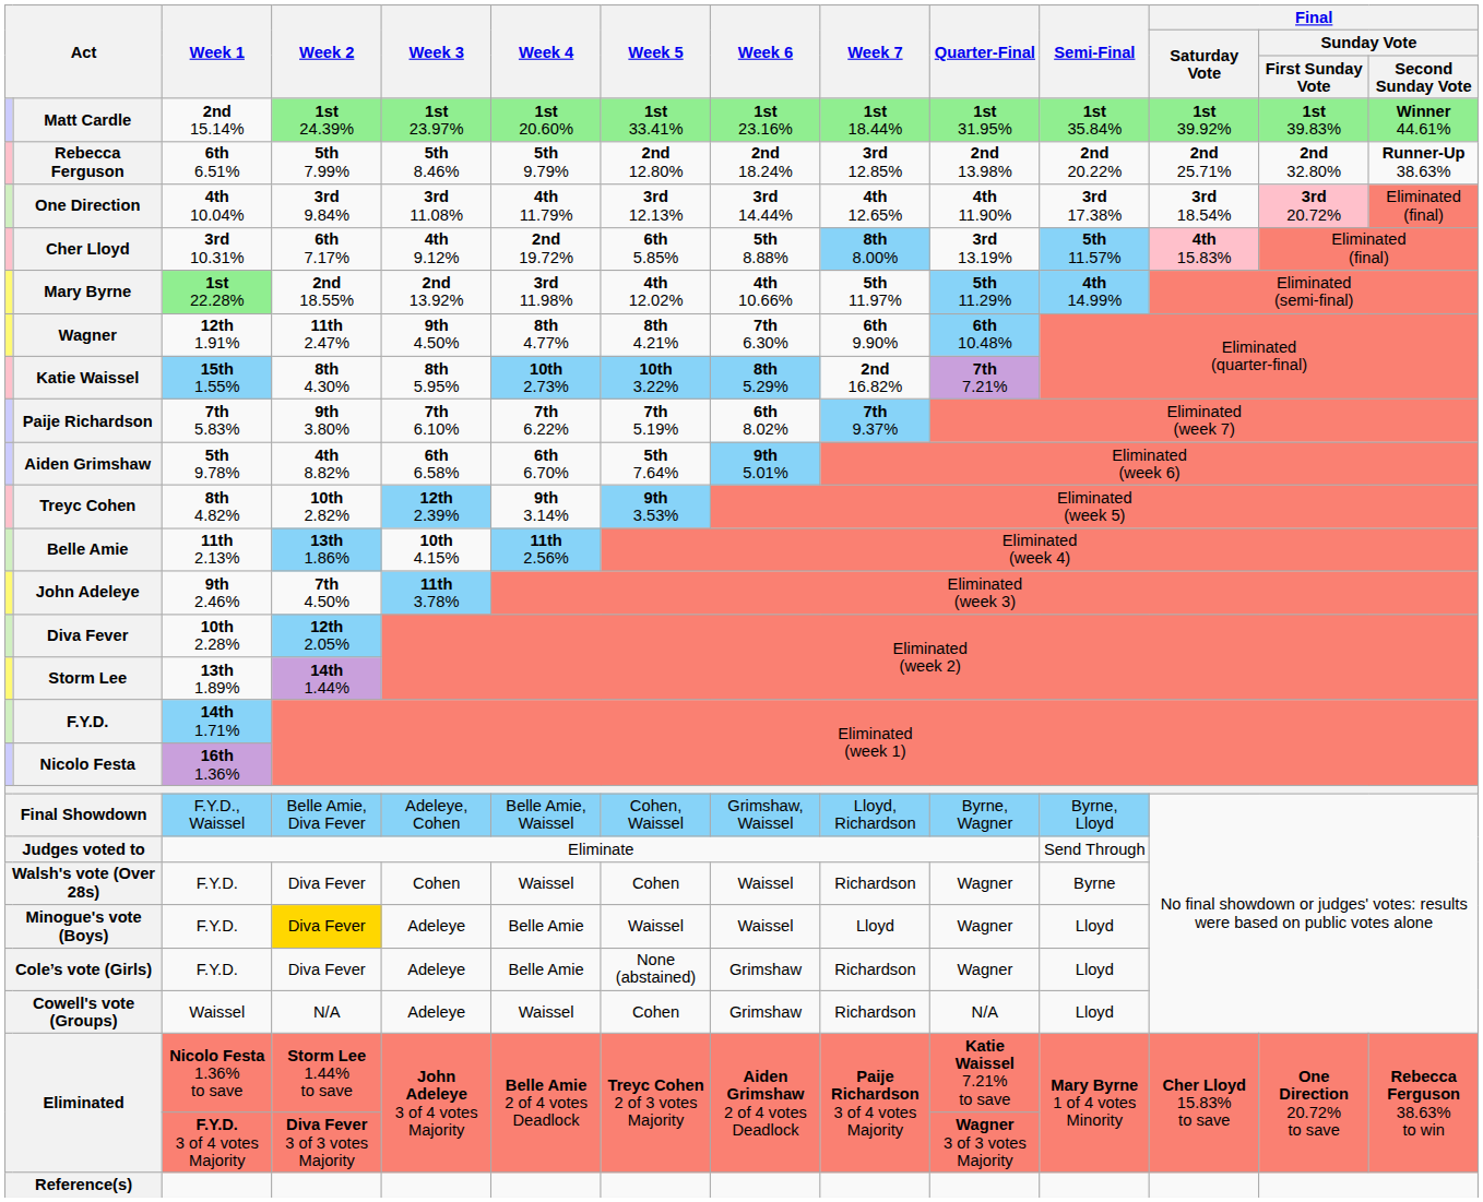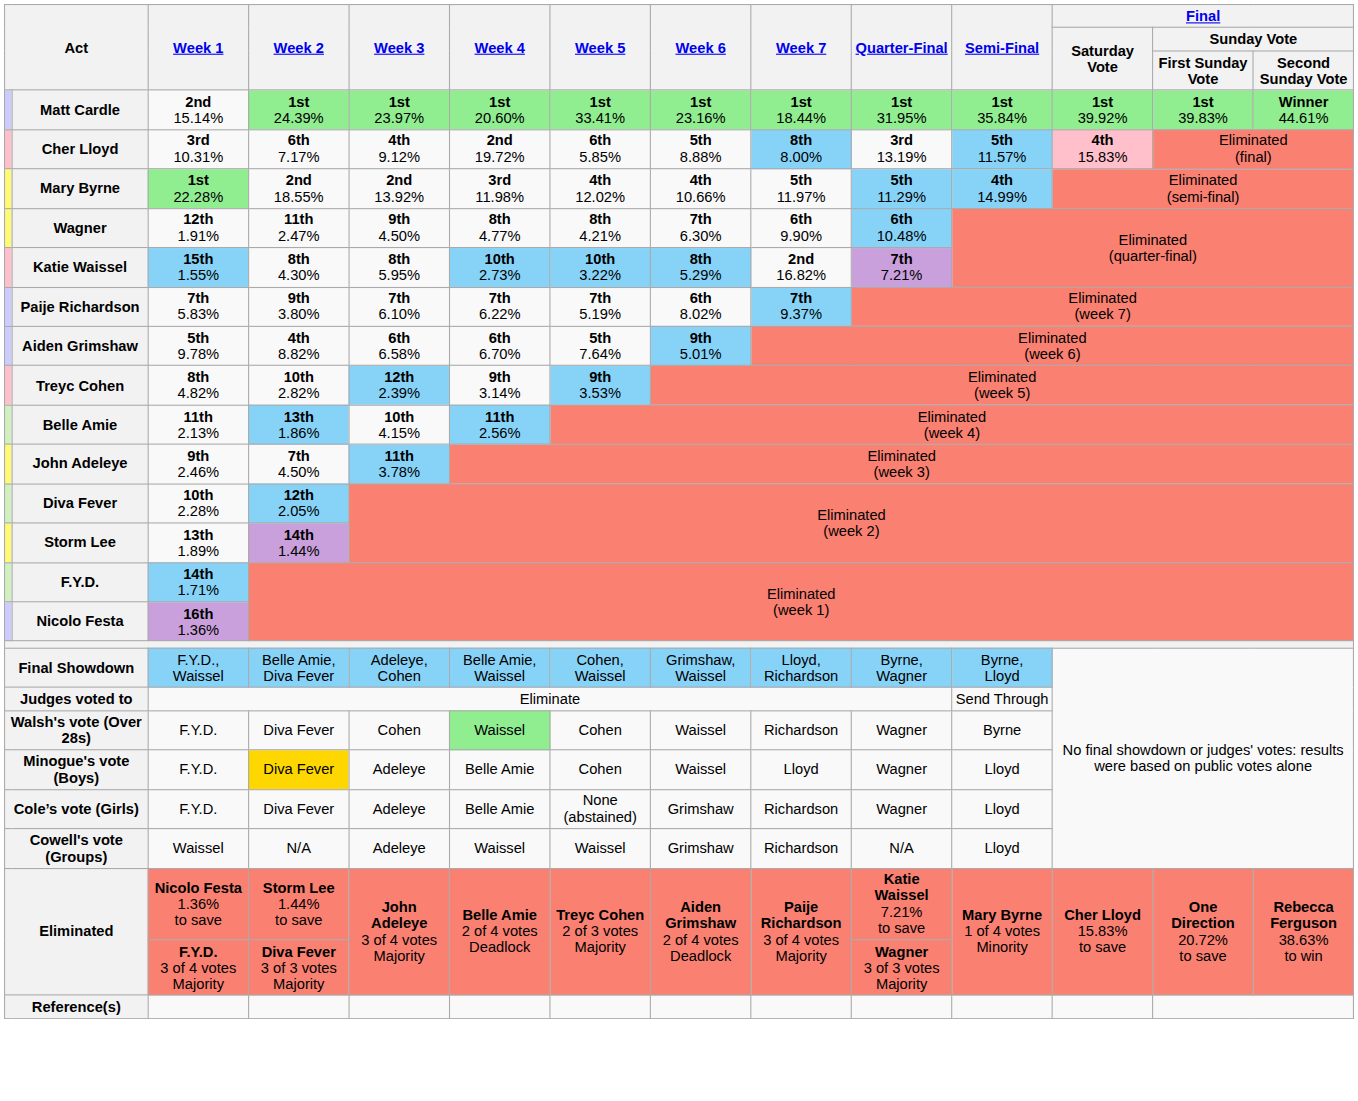 <table class="wikitable" style="text-align:center; font-size:85%">
 <tr>
 <th style="width:10%" rowspan="3" scope="col" colspan=2>Act</th>
 <th style="width:7%" rowspan="3" scope="col"><a href='#'>Week 1</a></th>
 <th style="width:7%" rowspan="3" scope="col"><a href='#'>Week 2</a></th>
 <th style="width:7%" rowspan="3" scope="col"><a href='#'>Week 3</a></th>
 <th style="width:7%" rowspan="3" scope="col"><a href='#'>Week 4</a></th>
 <th style="width:7%" rowspan="3" scope="col"><a href='#'>Week 5</a></th>
 <th style="width:7%" rowspan="3" scope="col"><a href='#'>Week 6</a></th>
 <th style="width:7%" rowspan="3" scope="col"><a href='#'>Week 7</a></th>
 <th style="width:7%" rowspan="3" scope="col"><a href='#'>Quarter-Final</a></th>
 <th style="width:7%" rowspan="3" scope="col"><a href='#'>Semi-Final</a></th>
 <th colspan="3"><a href='#'>Final</a></th>
 </tr>
 <tr>
 <th style="width:7%" rowspan="2">Saturday Vote</th>
 <th style="width:7%" colspan="2">Sunday Vote</th>
 </tr>
 <tr>
 <th style="width:7%">First Sunday Vote</th>
 <th style="width:7%">Second Sunday Vote</th>
 </tr>
 <tr>
 <th style="background:#ccf"></th>
 <th scope="row">Matt Cardle</th>
 <td><strong>2nd</strong><br>15.14%</td>
 <td style="background:lightgreen"><strong>1st</strong><br>24.39%</td>
 <td style="background:lightgreen"><strong>1st</strong><br>23.97%</td>
 <td style="background:lightgreen"><strong>1st</strong><br>20.60%</td>
 <td style="background:lightgreen"><strong>1st</strong><br>33.41%</td>
 <td style="background:lightgreen"><strong>1st</strong><br>23.16%</td>
 <td style="background:lightgreen"><strong>1st</strong><br>18.44%</td>
 <td style="background:lightgreen"><strong>1st</strong><br>31.95%</td>
 <td style="background:lightgreen"><strong>1st</strong><br>35.84%</td>
 <td style="background:lightgreen"><strong>1st</strong><br>39.92%</td>
 <td style="background:lightgreen"><strong>1st</strong><br>39.83%</td>
 <td style="background:lightgreen"><strong>Winner</strong><br>44.61%</td>
-</tr>
-<tr>
-<th style="background:pink"></th>
-<th scope="row">Rebecca Ferguson</th>
-<td><strong>6th</strong><br>6.51%</td>
-<td><strong>5th</strong><br>7.99%</td>
-<td><strong>5th</strong><br>8.46%</td>
-<td><strong>5th</strong><br>9.79%</td>
-<td><strong>2nd</strong><br>12.80%</td>
-<td><strong>2nd</strong><br>18.24%</td>
-<td><strong>3rd</strong><br>12.85%</td>
-<td><strong>2nd</strong><br>13.98%</td>
-<td><strong>2nd</strong><br>20.22%</td>
-<td><strong>2nd</strong><br>25.71%</td>
-<td><strong>2nd</strong><br>32.80%</td>
-<td><strong>Runner-Up</strong><br>38.63%</td>
-</tr>
-<tr>
-<th style="background:#d0f0c0"></th>
-<th scope="row">One Direction</th>
-<td><strong>4th</strong><br>10.04%</td>
-<td><strong>3rd</strong><br>9.84%</td>
-<td><strong>3rd</strong><br>11.08%</td>
-<td><strong>4th</strong><br>11.79%</td>
-<td><strong>3rd</strong><br>12.13%</td>
-<td><strong>3rd</strong><br>14.44%</td>
-<td><strong>4th</strong><br>12.65%</td>
-<td><strong>4th</strong><br>11.90%</td>
-<td><strong>3rd</strong><br>17.38%</td>
-<td><strong>3rd</strong><br>18.54%</td>
-<td style="background:pink"><strong>3rd</strong><br>20.72%</td>
-<td style="background:salmon">Eliminated<br>(final)</td>
 </tr>
 <tr>
 <th style="background:pink"></th>
 <th scope="row">Cher Lloyd</th>
 <td><strong>3rd</strong><br> 10.31%</td>
 <td><strong>6th</strong><br>7.17%</td>
 <td><strong>4th</strong><br>9.12%</td>
 <td><strong>2nd</strong><br>19.72%</td>
 <td><strong>6th</strong><br>5.85%</td>
 <td><strong>5th</strong><br>8.88%</td>
 <td style="background:#87D3F8"><strong>8th</strong><br>8.00%</td>
 <td><strong>3rd</strong><br>13.19%</td>
 <td style="background:#87D3F8"><strong>5th</strong><br>11.57%</td>
 <td style="background:pink"><strong>4th </strong><br>15.83%</td>
 <td colspan="2" style="background:salmon">Eliminated<br>(final)</td>
 </tr>
 <tr>
 <th style="background:#fffa73"></th>
 <th scope="row">Mary Byrne</th>
 <td style="background:lightgreen"><strong>1st</strong><br>22.28%</td>
 <td><strong>2nd</strong><br>18.55%</td>
 <td><strong>2nd</strong><br>13.92%</td>
 <td><strong>3rd</strong><br>11.98%</td>
 <td><strong>4th</strong><br>12.02%</td>
 <td><strong>4th</strong><br>10.66%</td>
 <td><strong>5th</strong><br>11.97%</td>
 <td style="background:#87D3F8"><strong>5th</strong><br>11.29%</td>
 <td style="background:#87D3F8"><strong>4th</strong><br>14.99%</td>
 <td colspan="3" style="background:salmon">Eliminated<br>(semi-final)</td>
 </tr>
 <tr>
 <th style="background:#fffa73"></th>
 <th scope="row">Wagner</th>
 <td><strong>12th</strong><br>1.91%</td>
 <td><strong>11th</strong><br>2.47%</td>
 <td><strong>9th</strong><br>4.50%</td>
 <td><strong>8th</strong><br>4.77%</td>
 <td><strong>8th</strong><br>4.21%</td>
 <td><strong>7th</strong><br>6.30%</td>
 <td><strong>6th</strong><br>9.90%</td>
 <td style="background:#87D3F8"><strong>6th</strong><br>10.48%</td>
 <td colspan="4" style="background:salmon" rowspan=2>Eliminated<br>(quarter-final)</td>
 </tr>
 <tr>
 <th style="background:pink"></th>
 <th scope="row">Katie Waissel</th>
 <td style="background:#87D3F8"><strong>15th</strong><br>1.55%</td>
 <td><strong>8th</strong><br>4.30%</td>
 <td><strong>8th</strong><br>5.95%</td>
 <td style="background:#87D3F8"><strong>10th</strong><br>2.73%</td>
 <td style="background:#87D3F8"><strong>10th</strong><br>3.22%</td>
 <td style="background:#87D3F8"><strong>8th</strong><br>5.29%</td>
 <td><strong>2nd</strong><br>16.82%</td>
 <td style="background:#C9A0DC"><strong>7th</strong><br>7.21%</td>
 </tr>
 <tr>
 <th style="background:#ccf"></th>
 <th scope="row">Paije Richardson</th>
 <td><strong>7th</strong><br>5.83%</td>
 <td><strong>9th</strong><br>3.80%</td>
 <td><strong>7th</strong><br>6.10%</td>
 <td><strong>7th</strong><br>6.22%</td>
 <td><strong>7th</strong><br>5.19%</td>
 <td><strong>6th</strong><br>8.02%</td>
 <td style="background:#87D3F8"><strong>7th</strong><br>9.37%</td>
 <td colspan="5" style="background:salmon">Eliminated<br>(week 7)</td>
 </tr>
 <tr>
 <th style="background:#ccf"></th>
 <th scope="row">Aiden Grimshaw</th>
 <td><strong>5th</strong><br>9.78%</td>
 <td><strong>4th</strong><br>8.82%</td>
 <td><strong>6th</strong><br>6.58%</td>
 <td><strong>6th</strong><br>6.70%</td>
 <td><strong>5th</strong><br>7.64%</td>
 <td style="background:#87D3F8"><strong>9th</strong><br>5.01%</td>
 <td colspan="6" style="background:salmon">Eliminated<br>(week 6)</td>
 </tr>
 <tr>
 <th style="background:pink"></th>
 <th scope="row">Treyc Cohen</th>
 <td><strong>8th</strong><br>4.82%</td>
 <td><strong>10th</strong><br>2.82%</td>
 <td style="background:#87D3F8"><strong>12th</strong><br>2.39%</td>
 <td><strong>9th</strong><br>3.14%</td>
 <td style="background:#87D3F8"><strong>9th</strong><br>3.53%</td>
 <td colspan="7" style="background:salmon">Eliminated<br>(week 5)</td>
 </tr>
 <tr>
 <th style="background:#d0f0c0"></th>
 <th scope="row">Belle Amie</th>
 <td><strong>11th</strong><br>2.13%</td>
 <td style="background:#87D3F8"><strong>13th</strong><br>1.86%</td>
 <td><strong>10th</strong><br>4.15%</td>
 <td style="background:#87D3F8"><strong>11th</strong><br>2.56%</td>
 <td colspan="8" style="background:salmon">Eliminated<br>(week 4)</td>
 </tr>
 <tr>
 <th style="background:#fffa73"></th>
 <th scope="row">John Adeleye</th>
 <td><strong>9th</strong><br>2.46%</td>
 <td><strong>7th</strong><br>4.50%</td>
 <td style="background:#87D3F8"><strong>11th</strong><br>3.78%</td>
 <td colspan="9" style="background:salmon">Eliminated<br>(week 3)</td>
 </tr>
 <tr>
 <th style="background:#d0f0c0"></th>
 <th scope="row">Diva Fever</th>
 <td><strong>10th</strong><br>2.28%</td>
 <td style="background:#87D3F8"><strong>12th</strong><br>2.05%</td>
 <td colspan="10" style="background:salmon" rowspan=2>Eliminated<br>(week 2)</td>
 </tr>
 <tr>
 <th style="background:#fffa73"></th>
 <th scope="row">Storm Lee</th>
 <td><strong>13th</strong><br>1.89%</td>
 <td style="background:#C9A0DC"><strong>14th</strong><br>1.44%</td>
 </tr>
 <tr>
 <th style="background:#d0f0c0"></th>
 <th scope="row">F.Y.D.</th>
 <td style="background:#87D3F8"><strong>14th</strong><br>1.71%</td>
 <td colspan="11" style="background:salmon" rowspan=2>Eliminated<br>(week 1)</td>
 </tr>
 <tr>
 <th style="background:#ccf"></th>
 <th scope="row">Nicolo Festa</th>
 <td style="background:#C9A0DC"><strong>16th</strong><br>1.36%</td>
 </tr>
 <tr>
 <th colspan="14"></th>
 </tr>
 <tr>
 <th scope="row" colspan=2>Final Showdown</th>
 <td style="background:#87D3F8">F.Y.D.,<br>Waissel</td>
 <td style="background:#87D3F8">Belle Amie,<br>Diva Fever</td>
 <td style="background:#87D3F8">Adeleye,<br>Cohen</td>
 <td style="background:#87D3F8">Belle Amie, <br>Waissel</td>
 <td style="background:#87D3F8">Cohen,<br>Waissel</td>
 <td style="background:#87D3F8">Grimshaw,<br>Waissel</td>
 <td style="background:#87D3F8">Lloyd,<br>Richardson</td>
 <td style="background:#87D3F8">Byrne,<br>Wagner</td>
 <td style="background:#87D3F8">Byrne,<br>Lloyd</td>
 <td rowspan="6" colspan="3">No final showdown or judges' votes: results were based on public votes alone</td>
 </tr>
 <tr>
 <th scope="row" colspan=2>Judges voted to</th>
 <td colspan="8">Eliminate</td>
 <td>Send Through</td>
 </tr>
 <tr>
 <th scope="row" colspan=2>Walsh's vote (Over 28s)</th>
 <td>F.Y.D.</td>
 <td>Diva Fever</td>
 <td>Cohen</td>
-<td>Waissel</td>
+<td style="background: lightgreen;">Waissel</td>
 <td>Cohen</td>
 <td>Waissel</td>
 <td>Richardson</td>
 <td>Wagner</td>
 <td>Byrne</td>
 </tr>
 <tr>
 <th scope="row" colspan=2>Minogue's vote (Boys)</th>
 <td>F.Y.D.</td>
 <td style="background: gold;">Diva Fever</td>
 <td>Adeleye</td>
 <td>Belle Amie</td>
-<td>Waissel</td>
+<td>Cohen</td>
 <td>Waissel</td>
 <td>Lloyd</td>
 <td>Wagner</td>
 <td>Lloyd</td>
 </tr>
 <tr>
 <th scope="row" colspan=2>Cole’s vote (Girls)</th>
 <td>F.Y.D.</td>
 <td>Diva Fever</td>
 <td>Adeleye</td>
 <td>Belle Amie</td>
 <td>None (abstained)</td>
 <td>Grimshaw</td>
 <td>Richardson</td>
 <td>Wagner</td>
 <td>Lloyd</td>
 </tr>
 <tr>
 <th scope="row" colspan=2>Cowell's vote (Groups)</th>
 <td>Waissel</td>
 <td>N/A</td>
 <td>Adeleye</td>
 <td>Waissel</td>
-<td>Cohen</td>
+<td>Waissel</td>
 <td>Grimshaw</td>
 <td>Richardson</td>
 <td>N/A</td>
 <td>Lloyd</td>
 </tr>
 <tr>
 <th scope="row" rowspan="2" colspan=2>Eliminated</th>
 <td style="background:salmon;"><strong>Nicolo Festa</strong><br>1.36%<br>to save</td>
 <td style="background:salmon;"><strong>Storm Lee</strong><br>1.44%<br>to save</td>
 <td style="background:salmon;" rowspan="2"><strong>John Adeleye </strong><br>3 of 4 votes<br>Majority</td>
 <td style="background:salmon;" rowspan="2"><strong>Belle Amie</strong><br>2 of 4 votes<br>Deadlock</td>
 <td style="background:salmon;" rowspan="2"><strong>Treyc Cohen</strong><br>2 of 3 votes<br>Majority</td>
 <td style="background:salmon;" rowspan="2"><strong>Aiden Grimshaw</strong><br>2 of 4 votes<br>Deadlock</td>
 <td style="background:salmon;" rowspan="2"><strong>Paije Richardson</strong><br>3 of 4 votes<br>Majority</td>
 <td style="background:salmon;"><strong>Katie Waissel</strong><br>7.21%<br>to save</td>
 <td style="background:salmon;" rowspan="2"><strong>Mary Byrne</strong><br>1 of 4 votes<br>Minority</td>
 <td style="background:salmon; width:5%;" rowspan="2"><strong>Cher Lloyd</strong><br>15.83%<br>to save</td>
 <td style="background:salmon;" rowspan="2"><strong>One Direction</strong><br>20.72%<br>to save</td>
 <td style="background:salmon;" rowspan=2><strong>Rebecca Ferguson</strong><br>38.63%<br>to win</td>
 </tr>
 <tr>
 <td style="background:salmon;"><strong>F.Y.D.</strong><br>3 of 4 votes<br>Majority</td>
 <td style="background:salmon;"><strong>Diva Fever</strong><br>3 of 3 votes<br>Majority</td>
 <td style="background:salmon;"><strong>Wagner</strong><br>3 of 3 votes<br>Majority</td>
 </tr>
 <tr>
 <th scope="row" colspan=2>Reference(s)</th>
 <td></td>
 <td></td>
 <td></td>
 <td></td>
 <td></td>
 <td></td>
 <td></td>
 <td></td>
 <td></td>
 <td></td>
 <td colspan="2"></td>
 </tr>
 </table>
